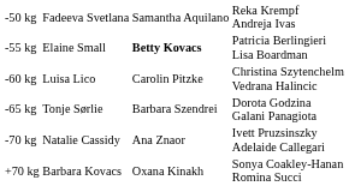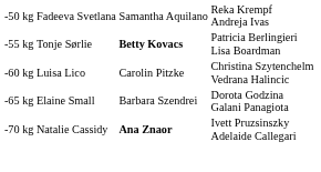 <table>
 <tr>
 <td>-50 kg</td>
 <td>Fadeeva Svetlana </td>
 <td>Samantha Aquilano </td>
 <td>Reka Krempf <br>Andreja Ivas </td>
 </tr>
 <tr>
 <td>-55 kg</td>
-<td>Elaine Small </td>
+<td>Tonje Sørlie </td>
 <td><strong>Betty Kovacs </strong></td>
 <td>Patricia Berlingieri <br>Lisa Boardman </td>
 </tr>
 <tr>
 <td>-60 kg</td>
 <td>Luisa Lico </td>
 <td>Carolin Pitzke </td>
 <td>Christina Szytenchelm <br>Vedrana Halincic </td>
 </tr>
 <tr>
 <td>-65 kg</td>
-<td>Tonje Sørlie </td>
+<td>Elaine Small </td>
 <td>Barbara Szendrei </td>
 <td>Dorota Godzina <br>Galani Panagiota </td>
 </tr>
 <tr>
 <td>-70 kg</td>
 <td>Natalie Cassidy </td>
-<td>Ana Znaor </td>
+<td><strong>Ana Znaor </strong></td>
 <td>Ivett Pruzsinszky <br>Adelaide Callegari </td>
-</tr>
-<tr>
-<td>+70 kg</td>
-<td>Barbara Kovacs </td>
-<td>Oxana Kinakh </td>
-<td>Sonya Coakley-Hanan <br>Romina Succi </td>
 </tr>
 <tr>
 </tr>
 </table>
